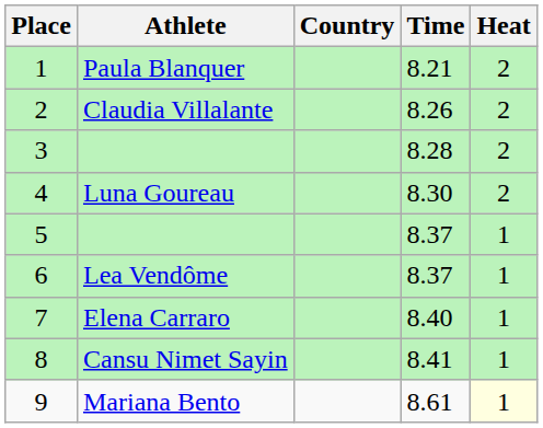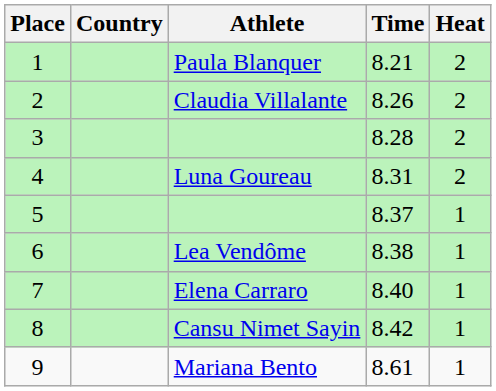 <table class="wikitable">
 <tr>
 <th>Place</th>
+<th>Country</th>
 <th>Athlete</th>
-<th>Country</th>
 <th>Time</th>
 <th>Heat</th>
 </tr>
 <tr bgcolor=#bbf3bb>
 <td align=center>1</td>
+<td></td>
 <td><a href='#'>Paula Blanquer</a></td>
-<td></td>
 <td>8.21</td>
 <td align=center>2</td>
 </tr>
 <tr bgcolor=#bbf3bb>
 <td align=center>2</td>
+<td></td>
 <td><a href='#'>Claudia Villalante</a></td>
-<td></td>
 <td>8.26</td>
 <td align=center>2</td>
 </tr>
 <tr bgcolor=#bbf3bb>
 <td align=center>3</td>
 <td></td>
 <td></td>
 <td>8.28</td>
 <td align=center>2</td>
 </tr>
 <tr bgcolor=#bbf3bb>
 <td align=center>4</td>
+<td></td>
 <td><a href='#'>Luna Goureau</a></td>
-<td></td>
-<td>8.30</td>
+<td>8.31</td>
 <td align=center>2</td>
 </tr>
 <tr bgcolor=#bbf3bb>
 <td align=center>5</td>
 <td></td>
 <td></td>
 <td>8.37</td>
 <td align=center>1</td>
 </tr>
 <tr bgcolor=#bbf3bb>
 <td align=center>6</td>
+<td></td>
 <td><a href='#'>Lea Vendôme</a></td>
-<td></td>
-<td>8.37</td>
+<td>8.38</td>
 <td align=center>1</td>
 </tr>
 <tr bgcolor=#bbf3bb>
 <td align=center>7</td>
+<td></td>
 <td><a href='#'>Elena Carraro</a></td>
-<td></td>
 <td>8.40</td>
 <td align=center>1</td>
 </tr>
 <tr bgcolor=#bbf3bb>
 <td align=center>8</td>
+<td></td>
 <td><a href='#'>Cansu Nimet Sayin</a></td>
-<td></td>
-<td>8.41</td>
+<td>8.42</td>
 <td align=center>1</td>
 </tr>
 <tr>
 <td align=center>9</td>
+<td></td>
 <td><a href='#'>Mariana Bento</a></td>
-<td></td>
 <td>8.61</td>
-<td align=center style="background: lightyellow;">1</td>
+<td align=center>1</td>
 </tr>
 </table>
